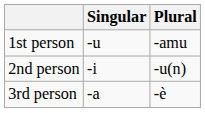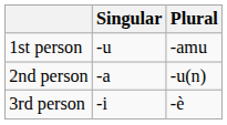 <table class="wikitable">
 <tr>
 <th></th>
 <th>Singular</th>
 <th>Plural</th>
 </tr>
 <tr>
 <td>1st person</td>
 <td>-u</td>
 <td>-amu</td>
 </tr>
 <tr>
 <td>2nd person</td>
-<td>-i</td>
+<td>-a</td>
 <td>-u(n)</td>
 </tr>
 <tr>
 <td>3rd person</td>
-<td>-a</td>
+<td>-i</td>
 <td>-è</td>
 </tr>
 </table>
